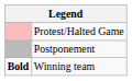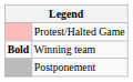 <table class="wikitable" style="font-size:90%">
 <tr>
 <th colspan="2">Legend</th>
 </tr>
 <tr>
 <td style="background:#fbb;"> </td>
 <td>Protest/Halted Game</td>
 </tr>
 <tr>
+<td><strong>Bold</strong></td>
+<td>Winning team</td>
+</tr>
+<tr>
 <td style="background:#bbb;"> </td>
 <td>Postponement</td>
 </tr>
-<tr>
-<td><strong>Bold</strong></td>
-<td>Winning team</td>
-</tr>
 </table>
